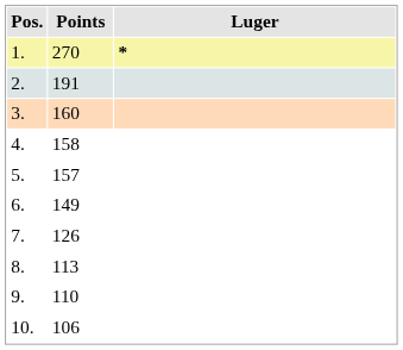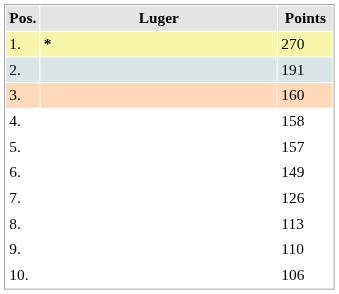 <table cellspacing="1" cellpadding="3" style="border:1px solid #aaa; font-size:90%;">
 <tr style="background:#e4e4e4;">
 <th style="width:10px;">Pos.</th>
+<th style="width:215px;">Luger</th>
 <th style="width:45px;">Points</th>
-<th style="width:215px;">Luger</th>
 </tr>
 <tr style="background:#f7f6a8;">
 <td>1.</td>
+<td align="left"><strong>*</strong></td>
 <td>270</td>
-<td align="left"><strong>*</strong></td>
 </tr>
 <tr style="background:#dce5e5;">
 <td>2.</td>
+<td align="left"></td>
 <td>191</td>
-<td align="left"></td>
 </tr>
 <tr style="background:#ffdab9;">
 <td>3.</td>
+<td align="left"></td>
 <td>160</td>
-<td align="left"></td>
 </tr>
 <tr>
 <td>4.</td>
+<td align="left"></td>
 <td>158</td>
-<td align="left"></td>
 </tr>
 <tr>
 <td>5.</td>
+<td align="left"></td>
 <td>157</td>
-<td align="left"></td>
 </tr>
 <tr>
 <td>6.</td>
+<td align="left"></td>
 <td>149</td>
-<td align="left"></td>
 </tr>
 <tr>
 <td>7.</td>
+<td align="left"></td>
 <td>126</td>
-<td align="left"></td>
 </tr>
 <tr>
 <td>8.</td>
+<td align="left"></td>
 <td>113</td>
-<td align="left"></td>
 </tr>
 <tr>
 <td>9.</td>
+<td align="left"></td>
 <td>110</td>
-<td align="left"></td>
 </tr>
 <tr>
 <td>10.</td>
+<td align="left"></td>
 <td>106</td>
-<td align="left"></td>
 </tr>
 </table>
